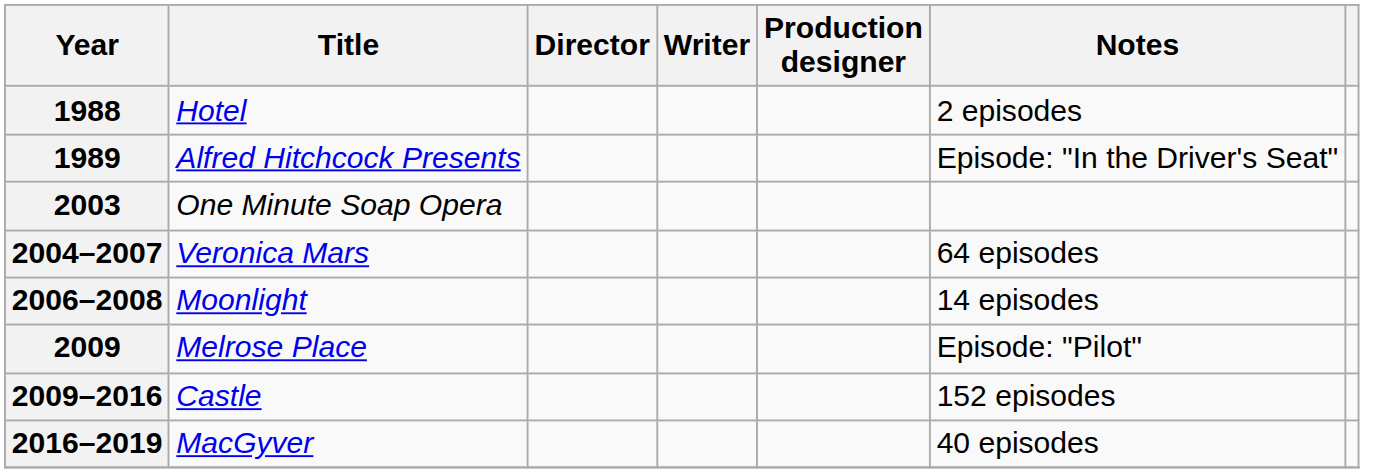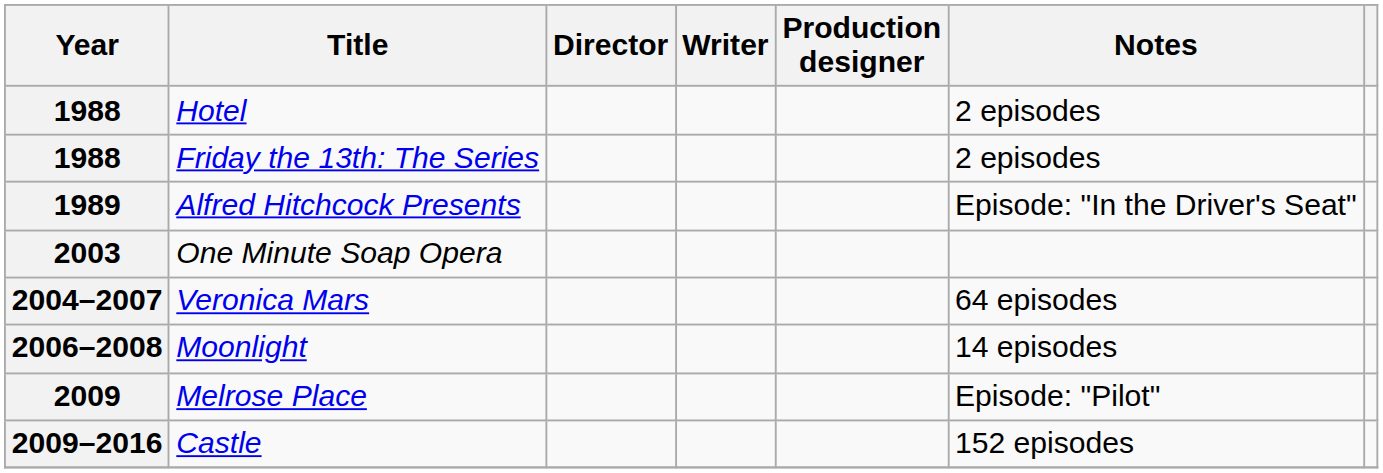 <table class="wikitable plainrowheaders sortable" style="margin-right: 0;">
 <tr>
 <th scope="col">Year</th>
 <th scope="col">Title</th>
 <th scope="col" class="unsortable">Director</th>
 <th scope="col" class="unsortable">Writer</th>
 <th scope="col" class="unsortable">Production<br>designer</th>
 <th scope="col" class="unsortable">Notes</th>
 <th scope="col" class="unsortable"></th>
 </tr>
 <tr>
 <th scope="row">1988</th>
 <td><em><a href='#'>Hotel</a></em></td>
+<td></td>
+<td></td>
+<td></td>
+<td>2 episodes</td>
+<td style="text-align:center;"></td>
+</tr>
+<tr>
+<th scope="row">1988</th>
+<td><em><a href='#'>Friday the 13th: The Series</a></em></td>
 <td></td>
 <td></td>
 <td></td>
 <td>2 episodes</td>
 <td style="text-align:center;"></td>
 </tr>
 <tr>
 <th scope="row">1989</th>
 <td><em><a href='#'>Alfred Hitchcock Presents</a></em></td>
 <td></td>
 <td></td>
 <td></td>
 <td>Episode: "In the Driver's Seat"</td>
 <td style="text-align:center;"></td>
 </tr>
 <tr>
 <th scope="row">2003</th>
 <td><em>One Minute Soap Opera</em></td>
 <td></td>
 <td></td>
 <td></td>
 <td></td>
 <td style="text-align:center;"></td>
 </tr>
 <tr>
 <th scope="row">2004–2007</th>
 <td><em><a href='#'>Veronica Mars</a></em></td>
 <td></td>
 <td></td>
 <td></td>
 <td>64 episodes</td>
 <td style="text-align:center;"></td>
 </tr>
 <tr>
 <th scope="row">2006–2008</th>
 <td><em><a href='#'>Moonlight</a></em></td>
 <td></td>
 <td></td>
 <td></td>
 <td>14 episodes</td>
 <td style="text-align:center;"></td>
 </tr>
 <tr>
 <th scope="row">2009</th>
 <td><em><a href='#'>Melrose Place</a></em></td>
 <td></td>
 <td></td>
 <td></td>
 <td>Episode: "Pilot"</td>
 <td style="text-align:center;"></td>
 </tr>
 <tr>
 <th scope="row">2009–2016</th>
 <td><em><a href='#'>Castle</a></em></td>
 <td></td>
 <td></td>
 <td></td>
 <td>152 episodes</td>
 <td style="text-align:center;"></td>
 </tr>
 <tr>
-<th scope="row">2016–2019</th>
-<td><em><a href='#'>MacGyver</a></em></td>
-<td></td>
-<td></td>
-<td></td>
-<td>40 episodes</td>
-<td style="text-align:center;"></td>
-</tr>
-<tr>
 </tr>
 </table>
